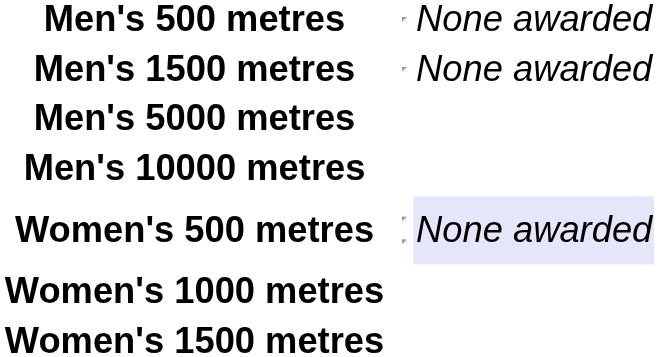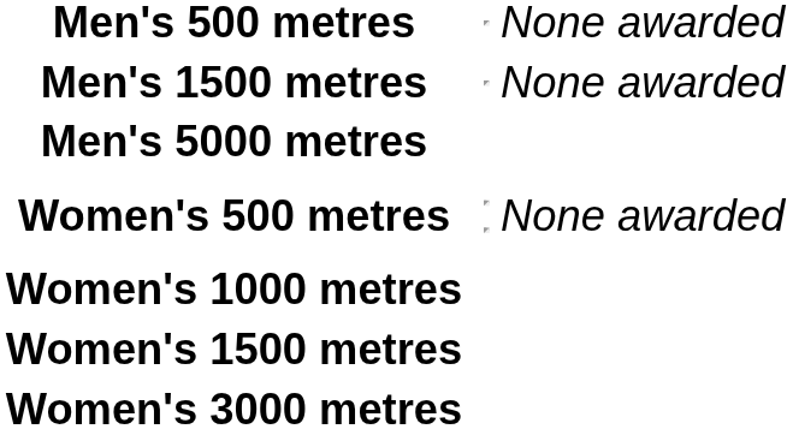 <table>
 <tr>
 <th scope="row">Men's 500 metres <br></th>
 <td></td>
 <td> <hr> </td>
 <td><em>None awarded</em></td>
 </tr>
 <tr>
 <th scope="row">Men's 1500 metres <br></th>
 <td></td>
 <td> <hr> </td>
 <td><em>None awarded</em></td>
 </tr>
 <tr>
 <th scope="row">Men's 5000 metres <br></th>
 <td></td>
 <td></td>
 <td></td>
 </tr>
 <tr>
-<th scope="row">Men's 10000 metres <br></th>
-<td></td>
-<td></td>
-<td></td>
-</tr>
-<tr>
 <th scope="row">Women's 500 metres <br></th>
 <td></td>
 <td> <hr>  <hr> </td>
-<td style="background: lavender;"><em>None awarded</em></td>
+<td><em>None awarded</em></td>
 </tr>
 <tr>
 <th scope="row">Women's 1000 metres <br></th>
 <td></td>
 <td></td>
 <td></td>
 </tr>
 <tr>
 <th scope="row">Women's 1500 metres <br></th>
 <td></td>
 <td></td>
 <td></td>
 </tr>
+<tr>
+<th scope="row">Women's 3000 metres <br></th>
+<td></td>
+<td></td>
+<td></td>
+</tr>
 </table>
